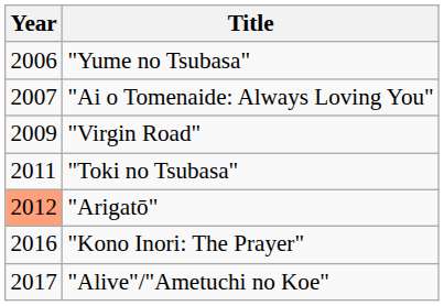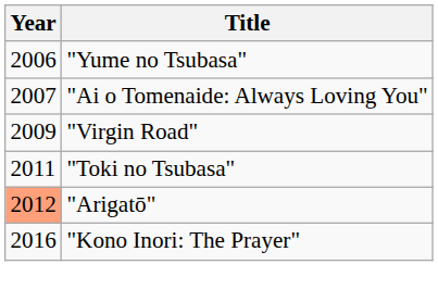 <table class="wikitable">
 <tr>
 <th>Year</th>
 <th>Title</th>
 </tr>
 <tr>
 <td>2006</td>
 <td>"Yume no Tsubasa"</td>
 </tr>
 <tr>
 <td>2007</td>
 <td>"Ai o Tomenaide: Always Loving You"</td>
 </tr>
 <tr>
 <td>2009</td>
 <td>"Virgin Road"</td>
 </tr>
 <tr>
 <td>2011</td>
 <td>"Toki no Tsubasa"</td>
 </tr>
 <tr>
 <td style="background: lightsalmon;">2012</td>
 <td>"Arigatō"</td>
 </tr>
 <tr>
 <td>2016</td>
 <td>"Kono Inori: The Prayer"</td>
 </tr>
-<tr>
-<td>2017</td>
-<td>"Alive"/"Ametuchi no Koe"</td>
-</tr>
 </table>
